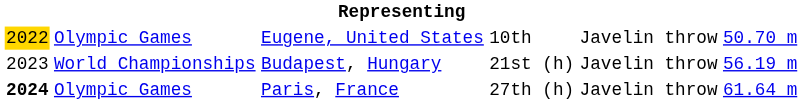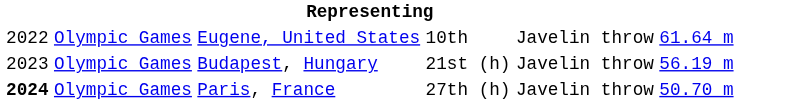 <table>
 <tr>
 <th colspan="6">Representing </th>
 </tr>
 <tr>
-<td style="background: gold;">2022</td>
+<td>2022</td>
 <td><a href='#'>Olympic Games</a></td>
 <td><a href='#'>Eugene, United States</a></td>
 <td>10th</td>
 <td>Javelin throw</td>
-<td><a href='#'>50.70 m</a></td>
+<td><a href='#'>61.64 m</a></td>
 </tr>
 <tr>
 <td>2023</td>
-<td><a href='#'>World Championships</a></td>
+<td><a href='#'>Olympic Games</a></td>
 <td><a href='#'>Budapest</a>, <a href='#'>Hungary</a></td>
 <td>21st (h)</td>
 <td>Javelin throw</td>
 <td><a href='#'>56.19 m</a></td>
 </tr>
 <tr>
 <td><strong>2024</strong></td>
 <td><a href='#'>Olympic Games</a></td>
 <td><a href='#'>Paris</a>, <a href='#'>France</a></td>
 <td>27th (h)</td>
 <td>Javelin throw</td>
-<td><a href='#'>61.64 m</a></td>
+<td><a href='#'>50.70 m</a></td>
 </tr>
 </table>
